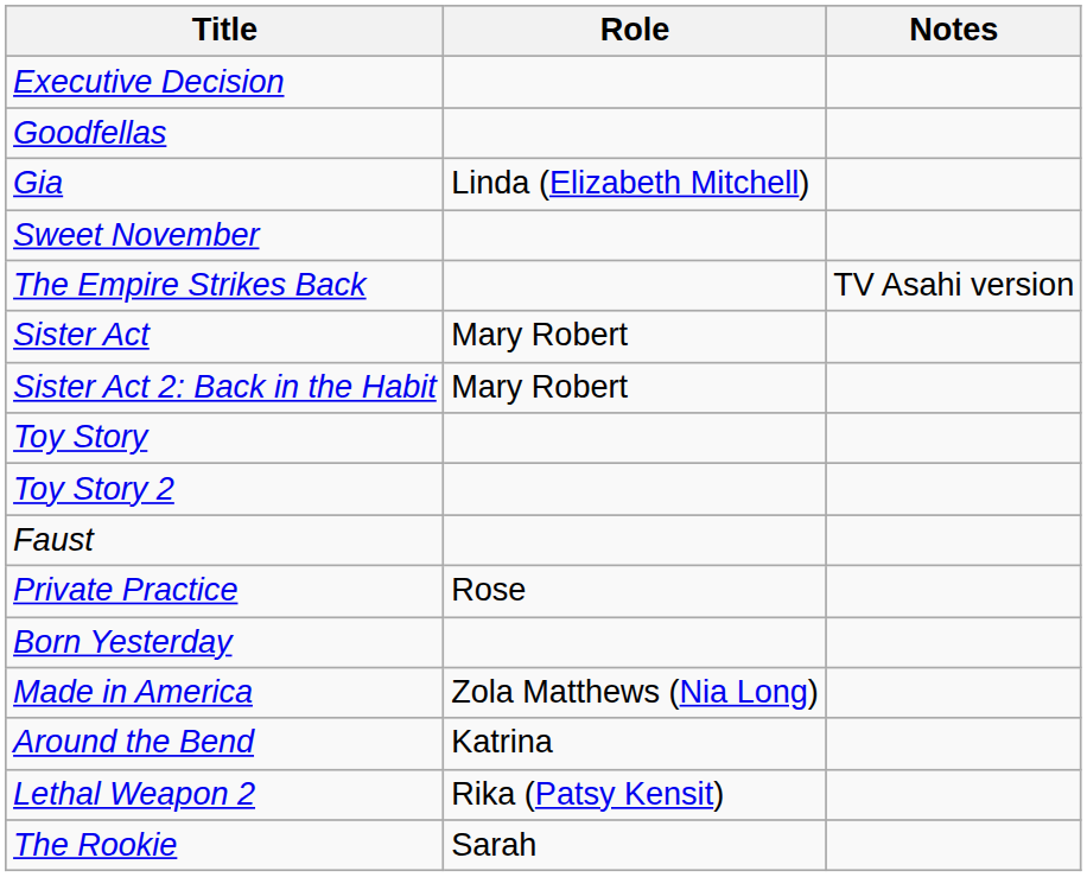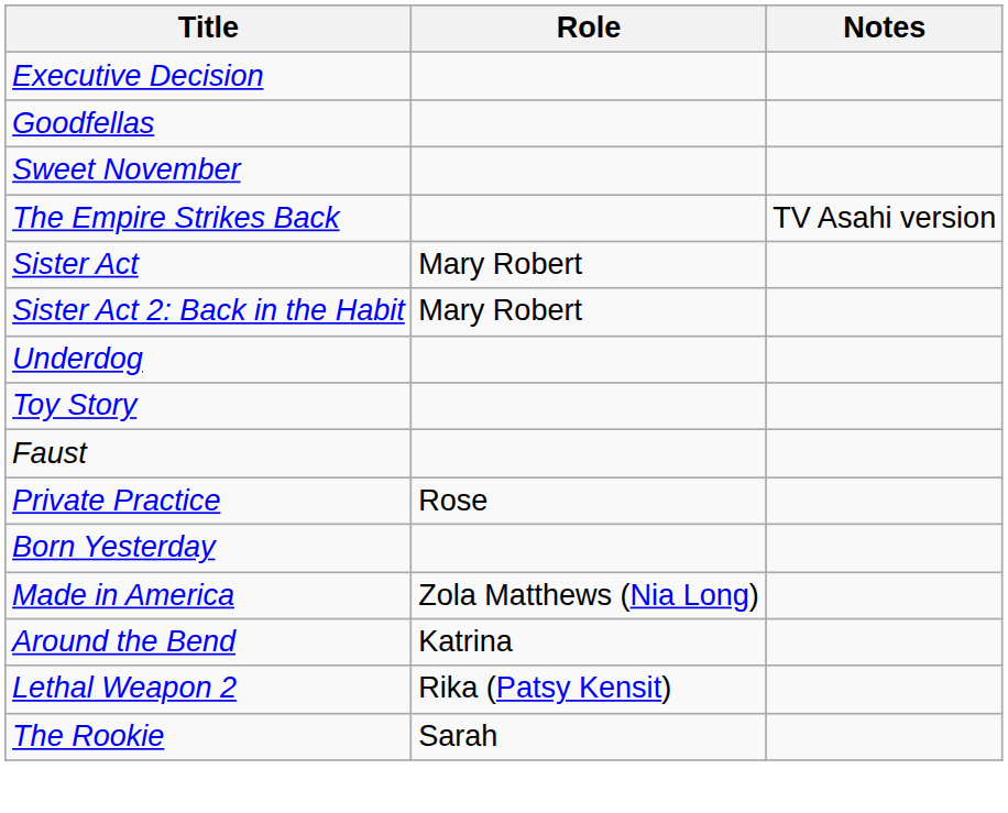 <table class="wikitable">
 <tr>
 <th>Title</th>
 <th>Role</th>
 <th>Notes</th>
 </tr>
 <tr>
 <td><em><a href='#'>Executive Decision</a></em></td>
 <td></td>
 <td></td>
 </tr>
 <tr>
 <td><em><a href='#'>Goodfellas</a></em></td>
 <td></td>
-<td></td>
-</tr>
-<tr>
-<td><em><a href='#'>Gia</a></em></td>
-<td>Linda (<a href='#'>Elizabeth Mitchell</a>)</td>
 <td></td>
 </tr>
 <tr>
 <td><em><a href='#'>Sweet November</a></em></td>
 <td></td>
 <td></td>
 </tr>
 <tr>
 <td><em><a href='#'>The Empire Strikes Back</a></em></td>
 <td></td>
 <td>TV Asahi version</td>
 </tr>
 <tr>
 <td><em><a href='#'>Sister Act</a></em></td>
 <td>Mary Robert</td>
 <td></td>
 </tr>
 <tr>
 <td><em><a href='#'>Sister Act 2: Back in the Habit</a></em></td>
 <td>Mary Robert</td>
 <td></td>
 </tr>
 <tr>
-<td><em><a href='#'>Toy Story</a></em></td>
+<td><em><a href='#'>Underdog</a></em></td>
 <td></td>
 <td></td>
 </tr>
 <tr>
-<td><em><a href='#'>Toy Story 2</a></em></td>
+<td><em><a href='#'>Toy Story</a></em></td>
 <td></td>
 <td></td>
 </tr>
 <tr>
 <td><em>Faust</em></td>
 <td></td>
 <td></td>
 </tr>
 <tr>
 <td><em><a href='#'>Private Practice</a></em></td>
 <td>Rose</td>
 <td></td>
 </tr>
 <tr>
 <td><em><a href='#'>Born Yesterday</a></em></td>
 <td></td>
 <td></td>
 </tr>
 <tr>
 <td><em><a href='#'>Made in America</a></em></td>
 <td>Zola Matthews (<a href='#'>Nia Long</a>)</td>
 <td></td>
 </tr>
 <tr>
 <td><em><a href='#'>Around the Bend</a></em></td>
 <td>Katrina</td>
 <td></td>
 </tr>
 <tr>
 <td><em><a href='#'>Lethal Weapon 2</a></em></td>
 <td>Rika (<a href='#'>Patsy Kensit</a>)</td>
 <td></td>
 </tr>
 <tr>
 <td><em><a href='#'>The Rookie</a></em></td>
 <td>Sarah</td>
 <td></td>
 </tr>
 </table>
